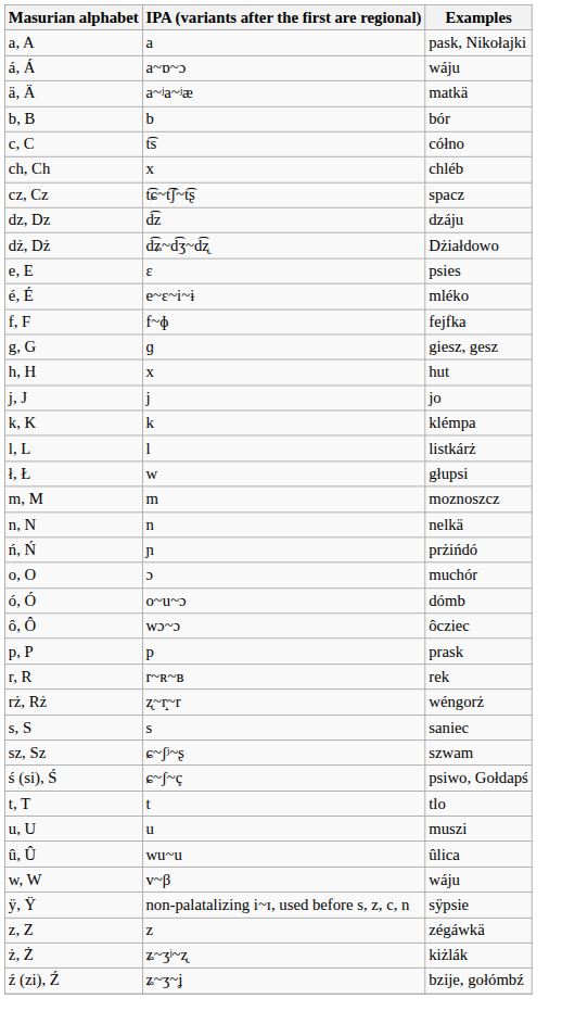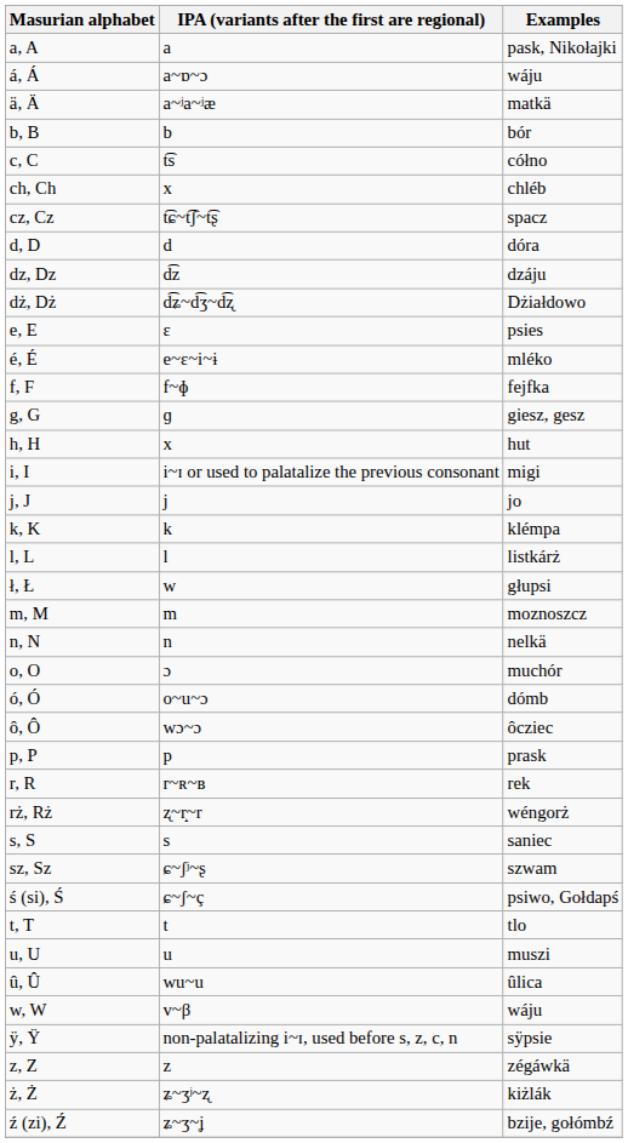 <table class="wikitable">
 <tr>
 <th>Masurian alphabet</th>
 <th>IPA (variants after the first are regional)</th>
 <th>Examples</th>
 </tr>
 <tr>
 <td>a, A</td>
 <td>a</td>
 <td>pask, Nikołajki</td>
 </tr>
 <tr>
 <td>á, Á</td>
 <td>a~ɒ~ɔ</td>
 <td>wáju</td>
 </tr>
 <tr>
 <td>ä, Ä</td>
 <td>a~ʲa~ʲæ</td>
 <td>matkä</td>
 </tr>
 <tr>
 <td>b, B</td>
 <td>b</td>
 <td>bór</td>
 </tr>
 <tr>
 <td>c, C</td>
 <td>t͡s</td>
 <td>cółno</td>
 </tr>
 <tr>
 <td>ch, Ch</td>
 <td>x</td>
 <td>chléb</td>
 </tr>
 <tr>
 <td>cz, Cz</td>
 <td>t͡ɕ~t͡ʃ~t͡ʂ</td>
 <td>spacz</td>
 </tr>
 <tr>
+<td>d, D</td>
+<td>d</td>
+<td>dóra</td>
+</tr>
+<tr>
 <td>dz, Dz</td>
 <td>d͡z</td>
 <td>dzáju</td>
 </tr>
 <tr>
 <td>dż, Dż</td>
 <td>d͡ʑ~d͡ʒ~d͡ʐ</td>
 <td>Dżiałdowo</td>
 </tr>
 <tr>
 <td>e, E</td>
 <td>ɛ</td>
 <td>psies</td>
 </tr>
 <tr>
 <td>é, É</td>
 <td>e~ɛ~i~ɨ</td>
 <td>mléko</td>
 </tr>
 <tr>
 <td>f, F</td>
 <td>f~ɸ</td>
 <td>fejfka</td>
 </tr>
 <tr>
 <td>g, G</td>
 <td>ɡ</td>
 <td>giesz, gesz</td>
 </tr>
 <tr>
 <td>h, H</td>
 <td>x</td>
 <td>hut</td>
 </tr>
 <tr>
+<td>i, I</td>
+<td>i~ɪ or used to palatalize the previous consonant</td>
+<td>migi</td>
+</tr>
+<tr>
 <td>j, J</td>
 <td>j</td>
 <td>jo</td>
 </tr>
 <tr>
 <td>k, K</td>
 <td>k</td>
 <td>klémpa</td>
 </tr>
 <tr>
 <td>l, L</td>
 <td>l</td>
 <td>listkárż</td>
 </tr>
 <tr>
 <td>ł, Ł</td>
 <td>w</td>
 <td>głupsi</td>
 </tr>
 <tr>
 <td>m, M</td>
 <td>m</td>
 <td>moznoszcz</td>
 </tr>
 <tr>
 <td>n, N</td>
 <td>n</td>
 <td>nelkä</td>
-</tr>
-<tr>
-<td>ń, Ń</td>
-<td>ɲ</td>
-<td>prżińdó</td>
 </tr>
 <tr>
 <td>o, O</td>
 <td>ɔ</td>
 <td>muchór</td>
 </tr>
 <tr>
 <td>ó, Ó</td>
 <td>o~u~ɔ</td>
 <td>dómb</td>
 </tr>
 <tr>
 <td>ô, Ô</td>
 <td>wɔ~ɔ</td>
 <td>ôcziec</td>
 </tr>
 <tr>
 <td>p, P</td>
 <td>p</td>
 <td>prask</td>
 </tr>
 <tr>
 <td>r, R</td>
 <td>r~ʀ~ʙ</td>
 <td>rek</td>
 </tr>
 <tr>
 <td>rż, Rż</td>
 <td>ʐ~r̝~r</td>
 <td>wéngorż</td>
 </tr>
 <tr>
 <td>s, S</td>
 <td>s</td>
 <td>saniec</td>
 </tr>
 <tr>
 <td>sz, Sz</td>
 <td>ɕ~ʃʲ~ʂ</td>
 <td>szwam</td>
 </tr>
 <tr>
 <td>ś (si), Ś</td>
 <td>ɕ~ʃ~ç</td>
 <td>psiwo, Gołdapś</td>
 </tr>
 <tr>
 <td>t, T</td>
 <td>t</td>
 <td>tlo</td>
 </tr>
 <tr>
 <td>u, U</td>
 <td>u</td>
 <td>muszi</td>
 </tr>
 <tr>
 <td>û, Û</td>
 <td>wu~u</td>
 <td>ûlica</td>
 </tr>
 <tr>
 <td>w, W</td>
 <td>v~β</td>
 <td>wáju</td>
 </tr>
 <tr>
 <td>ÿ, Ÿ</td>
 <td>non-palatalizing i~ɪ, used before s, z, c, n</td>
 <td>sÿpsie</td>
 </tr>
 <tr>
 <td>z, Z</td>
 <td>z</td>
 <td>zégáwkä</td>
 </tr>
 <tr>
 <td>ż, Ż</td>
 <td>ʑ~ʒʲ~ʐ</td>
 <td>kiżlák</td>
 </tr>
 <tr>
 <td>ź (zi), Ź</td>
 <td>ʑ~ʒ~ʝ</td>
 <td>bzije, gołómbź</td>
 </tr>
 <tr>
 </tr>
 </table>
